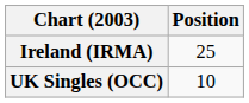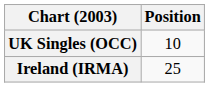 <table class="wikitable plainrowheaders" style="text-align:center">
 <tr>
 <th>Chart (2003)</th>
 <th>Position</th>
 </tr>
 <tr>
+<th scope="row">UK Singles (OCC)</th>
+<td>10</td>
+</tr>
+<tr>
 <th scope="row">Ireland (IRMA)</th>
 <td>25</td>
 </tr>
-<tr>
-<th scope="row">UK Singles (OCC)</th>
-<td>10</td>
-</tr>
 </table>
